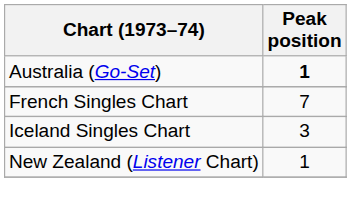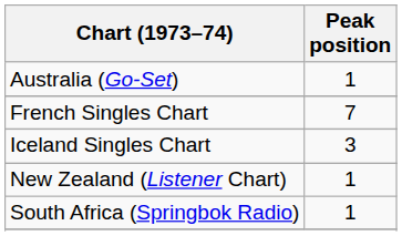 <table class="wikitable sortable">
 <tr>
 <th>Chart (1973–74)</th>
 <th>Peak<br>position</th>
 </tr>
 <tr>
 <td>Australia (<em><a href='#'>Go-Set</a></em>)</td>
-<td style="text-align:center;"><strong>1</strong></td>
+<td style="text-align:center;">1</td>
 </tr>
 <tr>
 </tr>
 <tr>
 </tr>
 <tr>
 <td>French Singles Chart</td>
 <td align="center">7</td>
 </tr>
 <tr>
 </tr>
 <tr>
 <td>Iceland Singles Chart</td>
 <td style="text-align:center;">3</td>
 </tr>
 <tr>
 </tr>
 <tr>
 <td>New Zealand (<em><a href='#'>Listener</a></em> Chart)</td>
 <td style="text-align:center;">1</td>
 </tr>
 <tr>
+<td>South Africa (<a href='#'>Springbok Radio</a>)</td>
+<td align="center">1</td>
+</tr>
+<tr>
 </tr>
 <tr>
 </tr>
 </table>
